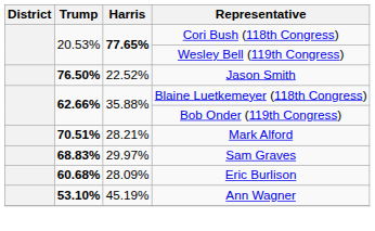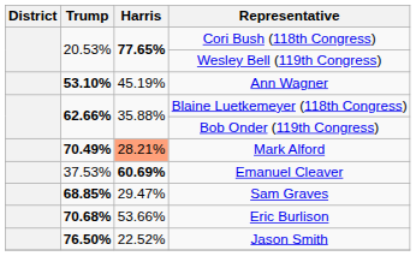 <table class=wikitable>
 <tr>
 <th>District</th>
 <th>Trump</th>
 <th>Harris</th>
 <th>Representative</th>
 </tr>
 <tr align=center>
 <th rowspan=2 ></th>
 <td rowspan=2>20.53%</td>
 <td rowspan=2><strong>77.65%</strong></td>
 <td><a href='#'>Cori Bush</a> (<a href='#'>118th Congress</a>)</td>
 </tr>
 <tr align=center>
 <td><a href='#'>Wesley Bell</a> (<a href='#'>119th Congress</a>)</td>
 </tr>
 <tr align=center>
 <th></th>
-<td><strong>76.50%</strong></td>
-<td>22.52%</td>
-<td><a href='#'>Jason Smith</a></td>
+<td><strong>53.10%</strong></td>
+<td>45.19%</td>
+<td><a href='#'>Ann Wagner</a></td>
 </tr>
 <tr align=center>
 <th rowspan=2 ></th>
 <td rowspan=2><strong>62.66%</strong></td>
 <td rowspan=2>35.88%</td>
 <td><a href='#'>Blaine Luetkemeyer</a> (<a href='#'>118th Congress</a>)</td>
 </tr>
 <tr align=center>
 <td><a href='#'>Bob Onder</a> (<a href='#'>119th Congress</a>)</td>
 </tr>
 <tr align=center>
 <th></th>
-<td><strong>70.51%</strong></td>
-<td>28.21%</td>
+<td><strong>70.49%</strong></td>
+<td style="background: lightsalmon;">28.21%</td>
 <td><a href='#'>Mark Alford</a></td>
 </tr>
 <tr align=center>
 <th></th>
-<td><strong>68.83%</strong></td>
-<td>29.97%</td>
+<td>37.53%</td>
+<td><strong>60.69%</strong></td>
+<td><a href='#'>Emanuel Cleaver</a></td>
+</tr>
+<tr align=center>
+<th></th>
+<td><strong>68.85%</strong></td>
+<td>29.47%</td>
 <td><a href='#'>Sam Graves</a></td>
 </tr>
 <tr align=center>
 <th></th>
-<td><strong>60.68%</strong></td>
-<td>28.09%</td>
+<td><strong>70.68%</strong></td>
+<td>53.66%</td>
 <td><a href='#'>Eric Burlison</a></td>
 </tr>
 <tr align=center>
 <th></th>
-<td><strong>53.10%</strong></td>
-<td>45.19%</td>
-<td><a href='#'>Ann Wagner</a></td>
+<td><strong>76.50%</strong></td>
+<td>22.52%</td>
+<td><a href='#'>Jason Smith</a></td>
 </tr>
 <tr align=center>
 </tr>
 </table>
